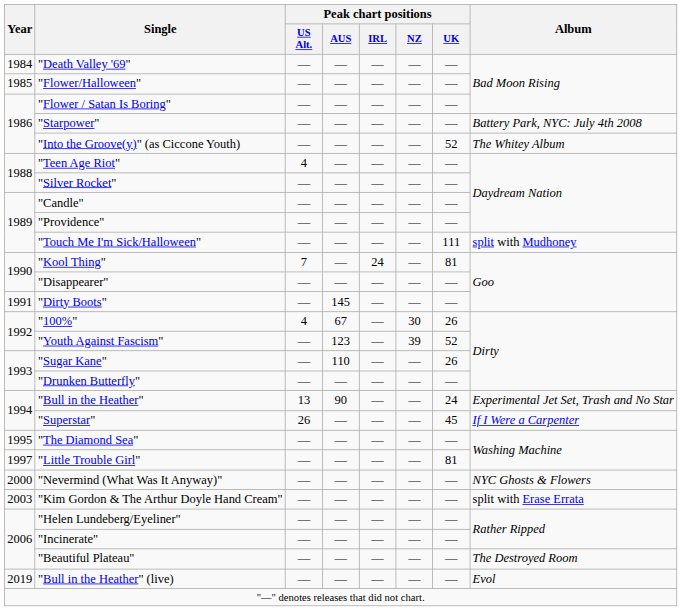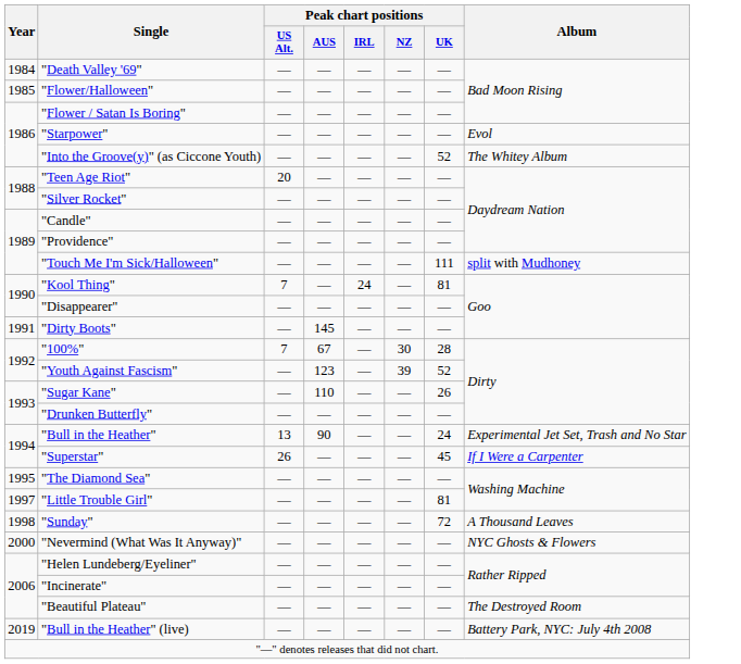 <table class="wikitable">
 <tr>
 <th scope="col" rowspan="2">Year</th>
 <th scope="col" rowspan="2">Single</th>
 <th scope="col" colspan="5">Peak chart positions</th>
 <th scope="col" rowspan="2">Album</th>
 </tr>
 <tr>
 <th scope="col" style="width:3em;font-size:85%"><a href='#'>US<br>Alt.</a><br></th>
 <th scope="col" style="width:3em;font-size:85%"><a href='#'>AUS</a><br></th>
 <th scope="col" style="width:3em;font-size:85%"><a href='#'>IRL</a><br></th>
 <th scope="col" style="width:3em;font-size:85%"><a href='#'>NZ</a><br></th>
 <th scope="col" style="width:3em;font-size:85%"><a href='#'>UK</a><br></th>
 </tr>
 <tr>
 <td align="center">1984</td>
 <td>"<a href='#'>Death Valley '69</a>"</td>
 <td align="center">—</td>
 <td align="center">—</td>
 <td align="center">—</td>
 <td align="center">—</td>
 <td align="center">—</td>
 <td rowspan="3"><em>Bad Moon Rising</em></td>
 </tr>
 <tr>
 <td align="center">1985</td>
 <td>"<a href='#'>Flower/Halloween</a>"</td>
 <td align="center">—</td>
 <td align="center">—</td>
 <td align="center">—</td>
 <td align="center">—</td>
 <td align="center">—</td>
 </tr>
 <tr>
 <td align="center" rowspan="3">1986</td>
 <td>"<a href='#'>Flower / Satan Is Boring</a>"</td>
 <td align="center">—</td>
 <td align="center">—</td>
 <td align="center">—</td>
 <td align="center">—</td>
 <td align="center">—</td>
 </tr>
 <tr>
 <td>"<a href='#'>Starpower</a>"</td>
 <td align="center">—</td>
 <td align="center">—</td>
 <td align="center">—</td>
 <td align="center">—</td>
 <td align="center">—</td>
-<td><em>Battery Park, NYC: July 4th 2008</em></td>
+<td><em>Evol</em></td>
 </tr>
 <tr>
 <td>"<a href='#'>Into the Groove(y)</a>" (as Ciccone Youth)</td>
 <td align="center">—</td>
 <td align="center">—</td>
 <td align="center">—</td>
 <td align="center">—</td>
 <td align="center">52</td>
 <td><em>The Whitey Album</em></td>
 </tr>
 <tr>
 <td align="center" rowspan="2">1988</td>
 <td>"<a href='#'>Teen Age Riot</a>"</td>
-<td align="center">4</td>
+<td align="center">20</td>
 <td align="center">—</td>
 <td align="center">—</td>
 <td align="center">—</td>
 <td align="center">—</td>
 <td rowspan="4"><em>Daydream Nation</em></td>
 </tr>
 <tr>
 <td>"<a href='#'>Silver Rocket</a>"</td>
 <td align="center">—</td>
 <td align="center">—</td>
 <td align="center">—</td>
 <td align="center">—</td>
 <td align="center">—</td>
 </tr>
 <tr>
 <td align="center" rowspan="3">1989</td>
 <td>"Candle"</td>
 <td align="center">—</td>
 <td align="center">—</td>
 <td align="center">—</td>
 <td align="center">—</td>
 <td align="center">—</td>
 </tr>
 <tr>
 <td>"Providence"</td>
 <td align="center">—</td>
 <td align="center">—</td>
 <td align="center">—</td>
 <td align="center">—</td>
 <td align="center">—</td>
 </tr>
 <tr>
 <td>"<a href='#'>Touch Me I'm Sick/Halloween</a>"</td>
 <td align="center">—</td>
 <td align="center">—</td>
 <td align="center">—</td>
 <td align="center">—</td>
 <td align="center">111</td>
 <td><a href='#'>split</a> with <a href='#'>Mudhoney</a></td>
 </tr>
 <tr>
 <td align="center" rowspan="2">1990</td>
 <td>"<a href='#'>Kool Thing</a>"</td>
 <td align="center">7</td>
 <td align="center">—</td>
 <td align="center">24</td>
 <td align="center">—</td>
 <td align="center">81</td>
 <td rowspan="3"><em>Goo</em></td>
 </tr>
 <tr>
 <td>"Disappearer"</td>
 <td align="center">—</td>
 <td align="center">—</td>
 <td align="center">—</td>
 <td align="center">—</td>
 <td align="center">—</td>
 </tr>
 <tr>
 <td align="center">1991</td>
 <td>"<a href='#'>Dirty Boots</a>"</td>
 <td align="center">—</td>
 <td align="center">145</td>
 <td align="center">—</td>
 <td align="center">—</td>
 <td align="center">—</td>
 </tr>
 <tr>
 <td align="center" rowspan="2">1992</td>
 <td>"<a href='#'>100%</a>"</td>
-<td align="center">4</td>
+<td align="center">7</td>
 <td align="center">67</td>
 <td align="center">—</td>
 <td align="center">30</td>
-<td align="center">26</td>
+<td align="center">28</td>
 <td rowspan="4"><em>Dirty</em></td>
 </tr>
 <tr>
 <td>"<a href='#'>Youth Against Fascism</a>"</td>
 <td align="center">—</td>
 <td align="center">123</td>
 <td align="center">—</td>
 <td align="center">39</td>
 <td align="center">52</td>
 </tr>
 <tr>
 <td align="center" rowspan="2">1993</td>
 <td>"<a href='#'>Sugar Kane</a>"</td>
 <td align="center">—</td>
 <td align="center">110</td>
 <td align="center">—</td>
 <td align="center">—</td>
 <td align="center">26</td>
 </tr>
 <tr>
 <td>"<a href='#'>Drunken Butterfly</a>"</td>
 <td align="center">—</td>
 <td align="center">—</td>
 <td align="center">—</td>
 <td align="center">—</td>
 <td align="center">—</td>
 </tr>
 <tr>
 <td align="center" rowspan="2">1994</td>
 <td>"<a href='#'>Bull in the Heather</a>"</td>
 <td align="center">13</td>
 <td align="center">90</td>
 <td align="center">—</td>
 <td align="center">—</td>
 <td align="center">24</td>
 <td><em>Experimental Jet Set, Trash and No Star</em></td>
 </tr>
 <tr>
 <td>"<a href='#'>Superstar</a>"</td>
 <td align="center">26</td>
 <td align="center">—</td>
 <td align="center">—</td>
 <td align="center">—</td>
 <td align="center">45</td>
 <td><em><a href='#'>If I Were a Carpenter</a></em></td>
 </tr>
 <tr>
 <td align="center">1995</td>
 <td>"<a href='#'>The Diamond Sea</a>"</td>
 <td align="center">—</td>
 <td align="center">—</td>
 <td align="center">—</td>
 <td align="center">—</td>
 <td align="center">—</td>
 <td rowspan="2"><em>Washing Machine</em></td>
 </tr>
 <tr>
 <td align="center">1997</td>
 <td>"<a href='#'>Little Trouble Girl</a>"</td>
 <td align="center">—</td>
 <td align="center">—</td>
 <td align="center">—</td>
 <td align="center">—</td>
 <td align="center">81</td>
 </tr>
 <tr>
+<td align="center">1998</td>
+<td>"<a href='#'>Sunday</a>"</td>
+<td align="center">—</td>
+<td align="center">—</td>
+<td align="center">—</td>
+<td align="center">—</td>
+<td align="center">72</td>
+<td><em>A Thousand Leaves</em></td>
+</tr>
+<tr>
 <td align="center">2000</td>
 <td>"Nevermind (What Was It Anyway)"</td>
 <td align="center">—</td>
 <td align="center">—</td>
 <td align="center">—</td>
 <td align="center">—</td>
 <td align="center">—</td>
 <td><em>NYC Ghosts & Flowers</em></td>
-</tr>
-<tr>
-<td align="center">2003</td>
-<td>"Kim Gordon & The Arthur Doyle Hand Cream"</td>
-<td align="center">—</td>
-<td align="center">—</td>
-<td align="center">—</td>
-<td align="center">—</td>
-<td align="center">—</td>
-<td>split with <a href='#'>Erase Errata</a></td>
 </tr>
 <tr>
 <td align="center" rowspan="3">2006</td>
 <td>"Helen Lundeberg/Eyeliner"</td>
 <td align="center">—</td>
 <td align="center">—</td>
 <td align="center">—</td>
 <td align="center">—</td>
 <td align="center">—</td>
 <td rowspan="2"><em>Rather Ripped</em></td>
 </tr>
 <tr>
 <td>"Incinerate"</td>
 <td align="center">—</td>
 <td align="center">—</td>
 <td align="center">—</td>
 <td align="center">—</td>
 <td align="center">—</td>
 </tr>
 <tr>
 <td>"Beautiful Plateau"</td>
 <td align="center">—</td>
 <td align="center">—</td>
 <td align="center">—</td>
 <td align="center">—</td>
 <td align="center">—</td>
 <td><em>The Destroyed Room</em></td>
 </tr>
 <tr>
 <td align="center">2019</td>
 <td>"<a href='#'>Bull in the Heather</a>" (live)</td>
 <td align="center">—</td>
 <td align="center">—</td>
 <td align="center">—</td>
 <td align="center">—</td>
 <td align="center">—</td>
-<td><em>Evol</em></td>
+<td><em>Battery Park, NYC: July 4th 2008</em></td>
 </tr>
 <tr>
 <td align="center" colspan="8" style="font-size: 85%">"—" denotes releases that did not chart.</td>
 </tr>
 </table>
